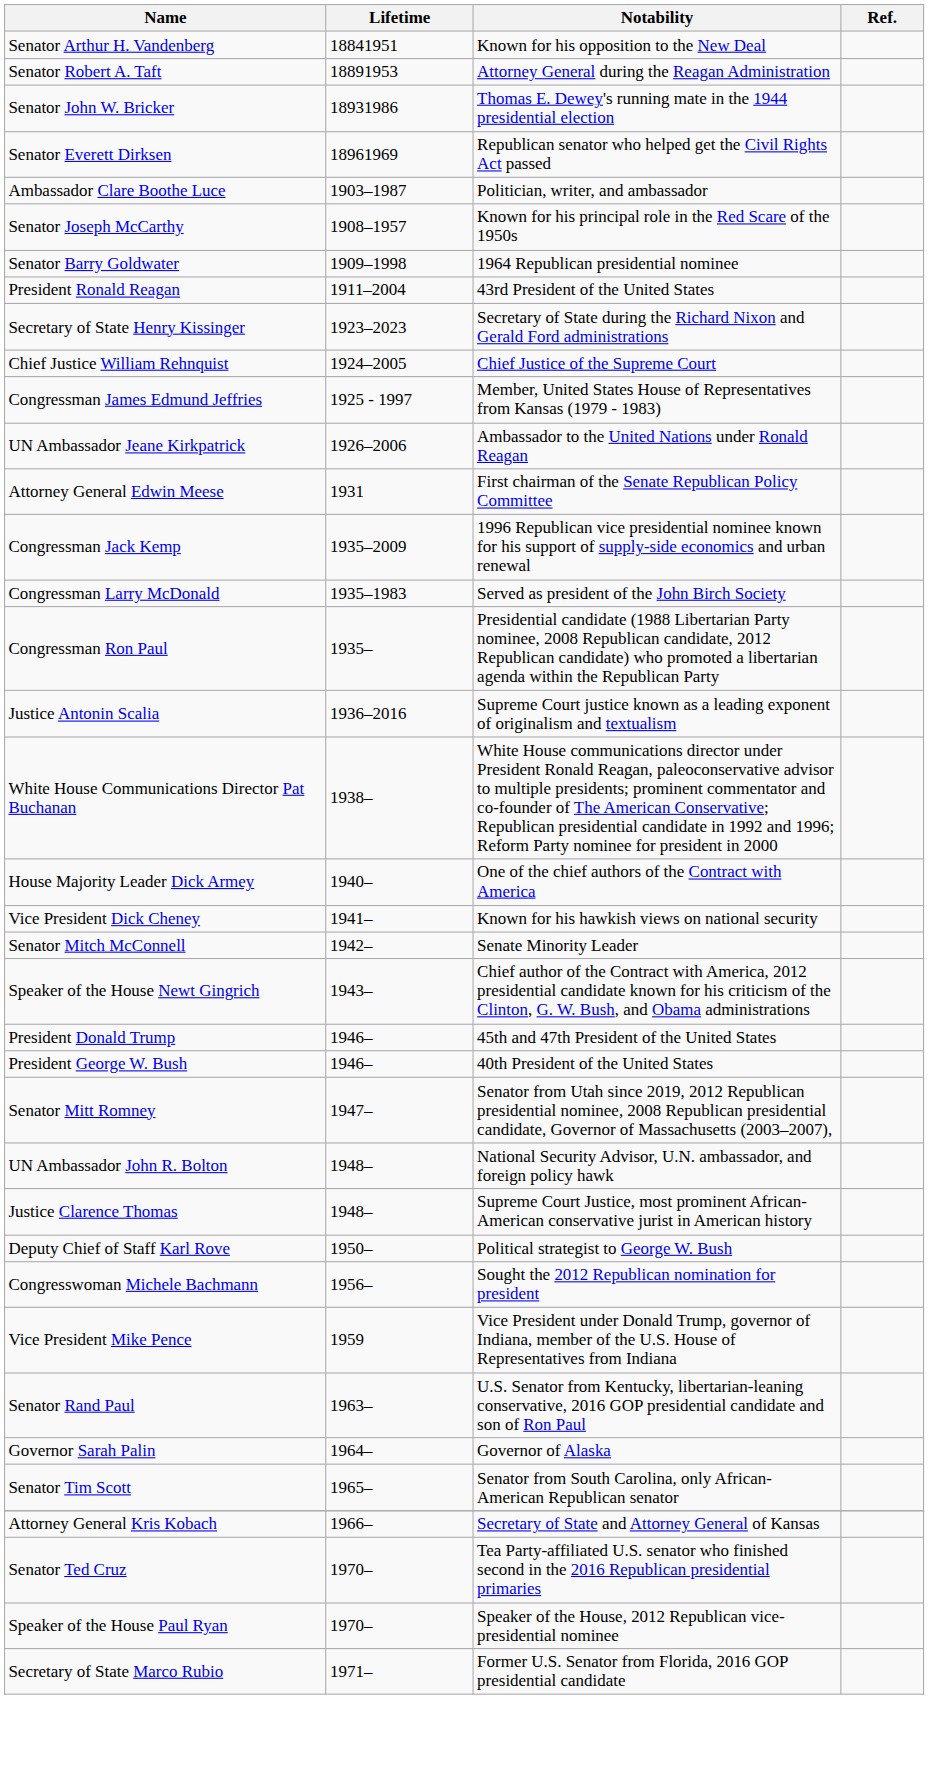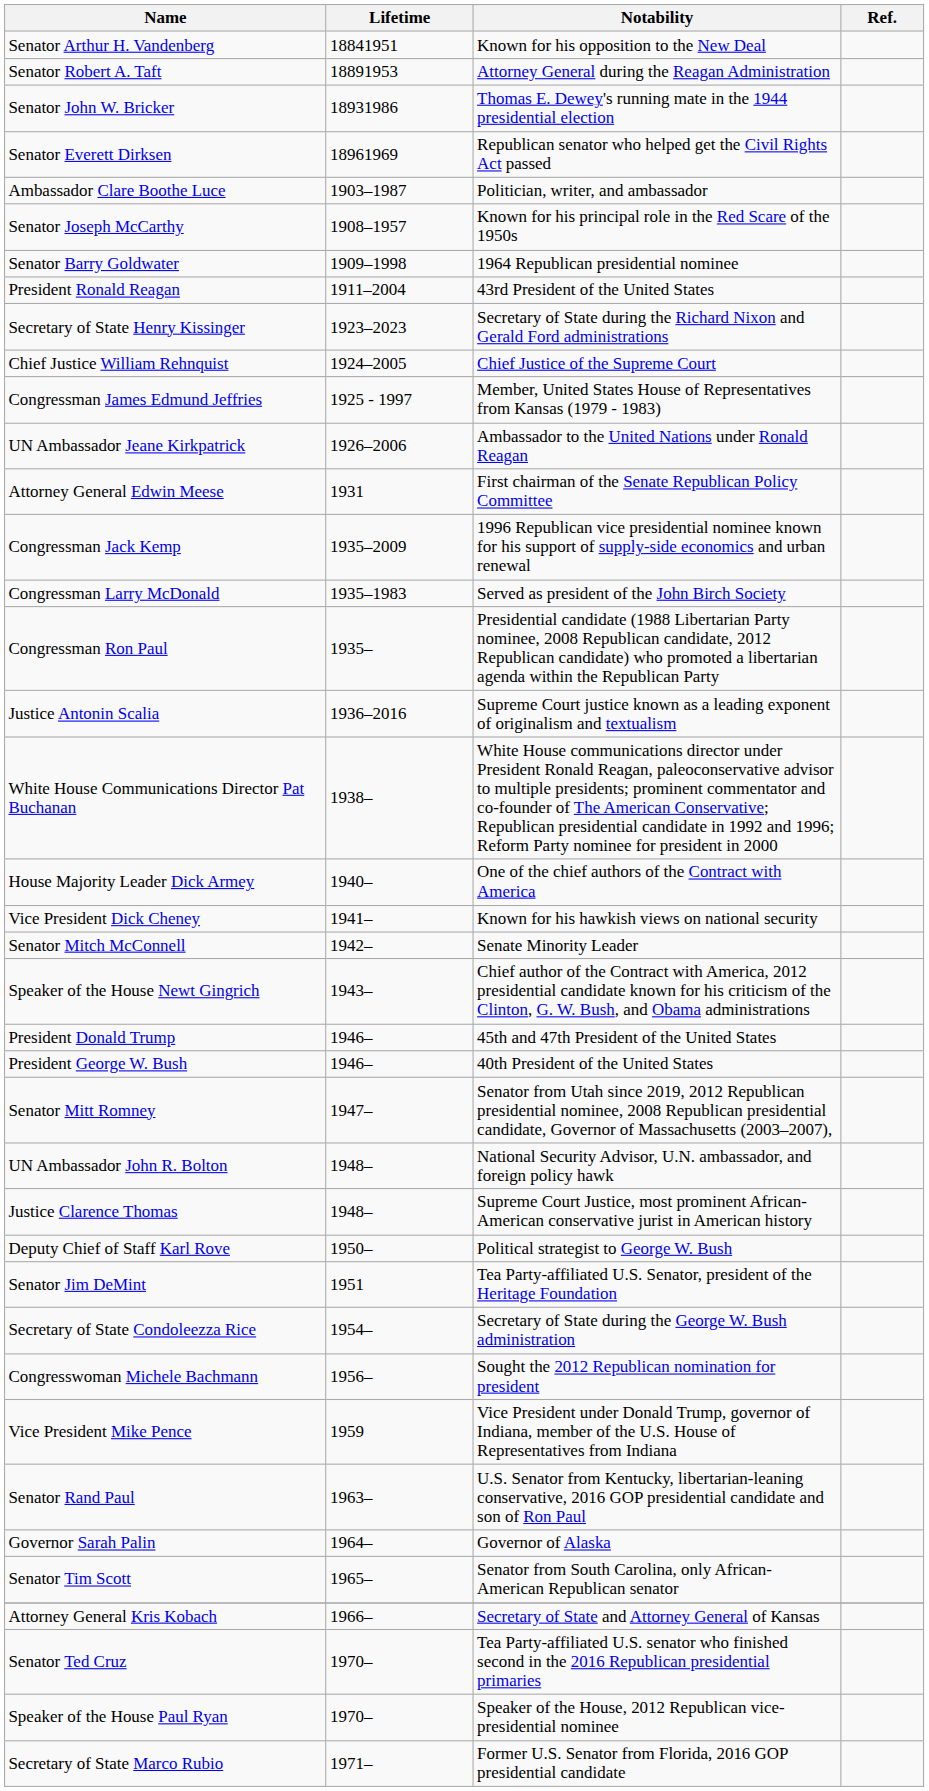 <table class="wikitable sortable">
 <tr>
 <th width="35%">Name</th>
 <th width="16%">Lifetime</th>
 <th width="40%">Notability</th>
 <th class="unsortable" width="17%">Ref.</th>
 </tr>
 <tr>
 <td>Senator <a href='#'>Arthur H. Vandenberg</a></td>
 <td>18841951</td>
 <td>Known for his opposition to the <a href='#'>New Deal</a></td>
 <td></td>
 </tr>
 <tr>
 <td>Senator <a href='#'>Robert A. Taft</a></td>
 <td>18891953</td>
 <td><a href='#'>Attorney General</a> during the <a href='#'>Reagan Administration</a></td>
 <td></td>
 </tr>
 <tr>
 <td>Senator <a href='#'>John W. Bricker</a></td>
 <td>18931986</td>
 <td><a href='#'>Thomas E. Dewey</a>'s running mate in the <a href='#'>1944 presidential election</a></td>
 <td></td>
 </tr>
 <tr>
 <td>Senator <a href='#'>Everett Dirksen</a></td>
 <td>18961969</td>
 <td>Republican senator who helped get the <a href='#'>Civil Rights Act</a> passed</td>
 <td></td>
 </tr>
 <tr>
 <td>Ambassador <a href='#'>Clare Boothe Luce</a></td>
 <td>1903–1987</td>
 <td>Politician, writer, and ambassador</td>
 <td></td>
 </tr>
 <tr>
 <td>Senator <a href='#'>Joseph McCarthy</a></td>
 <td>1908–1957</td>
 <td>Known for his principal role in the <a href='#'>Red Scare</a> of the 1950s</td>
 <td></td>
 </tr>
 <tr>
 <td>Senator <a href='#'>Barry Goldwater</a></td>
 <td>1909–1998</td>
 <td>1964 Republican presidential nominee</td>
 <td></td>
 </tr>
 <tr>
 <td>President <a href='#'>Ronald Reagan</a></td>
 <td>1911–2004</td>
 <td>43rd President of the United States</td>
 <td></td>
 </tr>
 <tr>
 <td>Secretary of State <a href='#'>Henry Kissinger</a></td>
 <td>1923–2023</td>
 <td>Secretary of State during the <a href='#'>Richard Nixon</a> and <a href='#'>Gerald Ford administrations</a></td>
 <td></td>
 </tr>
 <tr>
 <td>Chief Justice <a href='#'>William Rehnquist</a></td>
 <td>1924–2005</td>
 <td><a href='#'>Chief Justice of the Supreme Court</a></td>
 <td></td>
 </tr>
 <tr>
 <td>Congressman <a href='#'>James Edmund Jeffries</a></td>
 <td>1925 - 1997</td>
 <td>Member, United States House of Representatives from Kansas (1979 - 1983)</td>
 </tr>
 <tr>
 <td>UN Ambassador <a href='#'>Jeane Kirkpatrick</a></td>
 <td>1926–2006</td>
 <td>Ambassador to the <a href='#'>United Nations</a> under <a href='#'>Ronald Reagan</a></td>
 <td></td>
 </tr>
 <tr>
 <td>Attorney General <a href='#'>Edwin Meese</a></td>
 <td>1931</td>
 <td>First chairman of the <a href='#'>Senate Republican Policy Committee</a></td>
 <td></td>
 </tr>
 <tr>
 <td>Congressman <a href='#'>Jack Kemp</a></td>
 <td>1935–2009</td>
 <td>1996 Republican vice presidential nominee known for his support of <a href='#'>supply-side economics</a> and urban renewal</td>
 <td></td>
 </tr>
 <tr>
 <td>Congressman <a href='#'>Larry McDonald</a></td>
 <td>1935–1983</td>
 <td>Served as president of the <a href='#'>John Birch Society</a></td>
 <td></td>
 </tr>
 <tr>
 <td>Congressman <a href='#'>Ron Paul</a></td>
 <td>1935–</td>
 <td>Presidential candidate (1988 Libertarian Party nominee, 2008 Republican candidate, 2012 Republican candidate) who promoted a libertarian agenda within the Republican Party</td>
 <td></td>
 </tr>
 <tr>
 <td>Justice <a href='#'>Antonin Scalia</a></td>
 <td>1936–2016</td>
 <td>Supreme Court justice known as a leading exponent of originalism and <a href='#'>textualism</a></td>
 <td></td>
 </tr>
 <tr>
 <td>White House Communications Director <a href='#'>Pat Buchanan</a></td>
 <td>1938–</td>
 <td>White House communications director under President Ronald Reagan, paleoconservative advisor to multiple presidents; prominent commentator and co-founder of <a href='#'>The American Conservative</a>; Republican presidential candidate in 1992 and 1996; Reform Party nominee for president in 2000</td>
 <td></td>
 </tr>
 <tr>
 <td>House Majority Leader <a href='#'>Dick Armey</a></td>
 <td>1940–</td>
 <td>One of the chief authors of the <a href='#'>Contract with America</a></td>
 <td></td>
 </tr>
 <tr>
 <td>Vice President <a href='#'>Dick Cheney</a></td>
 <td>1941–</td>
 <td>Known for his hawkish views on national security</td>
 <td></td>
 </tr>
 <tr>
 <td>Senator <a href='#'>Mitch McConnell</a></td>
 <td>1942–</td>
 <td>Senate Minority Leader</td>
 <td></td>
 </tr>
 <tr>
 <td>Speaker of the House <a href='#'>Newt Gingrich</a></td>
 <td>1943–</td>
 <td>Chief author of the Contract with America, 2012 presidential candidate known for his criticism of the <a href='#'>Clinton</a>, <a href='#'>G. W. Bush</a>, and <a href='#'>Obama</a> administrations</td>
 <td></td>
 </tr>
 <tr>
 <td>President <a href='#'>Donald Trump</a></td>
 <td>1946–</td>
 <td>45th and 47th President of the United States</td>
 <td></td>
 </tr>
 <tr>
 <td>President <a href='#'>George W. Bush</a></td>
 <td>1946–</td>
 <td>40th President of the United States</td>
 <td></td>
 </tr>
 <tr>
 <td>Senator <a href='#'>Mitt Romney</a></td>
 <td>1947–</td>
 <td>Senator from Utah since 2019, 2012 Republican presidential nominee, 2008 Republican presidential candidate, Governor of Massachusetts (2003–2007),</td>
 <td></td>
 </tr>
 <tr>
 <td>UN Ambassador <a href='#'>John R. Bolton</a></td>
 <td>1948–</td>
 <td>National Security Advisor, U.N. ambassador, and foreign policy hawk</td>
 <td></td>
 </tr>
 <tr>
 <td>Justice <a href='#'>Clarence Thomas</a></td>
 <td>1948–</td>
 <td>Supreme Court Justice, most prominent African-American conservative jurist in American history</td>
 <td></td>
 </tr>
 <tr>
 <td>Deputy Chief of Staff <a href='#'>Karl Rove</a></td>
 <td>1950–</td>
 <td>Political strategist to <a href='#'>George W. Bush</a></td>
 <td></td>
 </tr>
 <tr>
+<td>Senator <a href='#'>Jim DeMint</a></td>
+<td>1951</td>
+<td>Tea Party-affiliated U.S. Senator, president of the <a href='#'>Heritage Foundation</a></td>
+<td></td>
+</tr>
+<tr>
+<td>Secretary of State <a href='#'>Condoleezza Rice</a></td>
+<td>1954–</td>
+<td>Secretary of State during the <a href='#'>George W. Bush administration</a></td>
+<td></td>
+</tr>
+<tr>
 <td>Congresswoman <a href='#'>Michele Bachmann</a></td>
 <td>1956–</td>
 <td>Sought the <a href='#'>2012 Republican nomination for president</a></td>
 <td></td>
 </tr>
 <tr>
 <td>Vice President <a href='#'>Mike Pence</a></td>
 <td>1959</td>
 <td>Vice President under Donald Trump, governor of Indiana, member of the U.S. House of Representatives from Indiana</td>
 <td></td>
 </tr>
 <tr>
 <td>Senator <a href='#'>Rand Paul</a></td>
 <td>1963–</td>
 <td>U.S. Senator from Kentucky, libertarian-leaning conservative, 2016 GOP presidential candidate and son of <a href='#'>Ron Paul</a></td>
 <td></td>
 </tr>
 <tr>
 <td>Governor <a href='#'>Sarah Palin</a></td>
 <td>1964–</td>
 <td>Governor of <a href='#'>Alaska</a></td>
 </tr>
 <tr>
 <td>Senator <a href='#'>Tim Scott</a></td>
 <td>1965–</td>
 <td>Senator from South Carolina, only African-American Republican senator</td>
 <td></td>
 </tr>
 <tr>
 </tr>
 <tr>
 <td>Attorney General <a href='#'>Kris Kobach</a></td>
 <td>1966–</td>
 <td><a href='#'>Secretary of State</a> and <a href='#'>Attorney General</a> of Kansas</td>
 <td></td>
 </tr>
 <tr>
 <td>Senator <a href='#'>Ted Cruz</a></td>
 <td>1970–</td>
 <td>Tea Party-affiliated U.S. senator who finished second in the <a href='#'>2016 Republican presidential primaries</a></td>
 <td></td>
 </tr>
 <tr>
 <td>Speaker of the House <a href='#'>Paul Ryan</a></td>
 <td>1970–</td>
 <td>Speaker of the House, 2012 Republican vice-presidential nominee</td>
 <td></td>
 </tr>
 <tr>
 <td>Secretary of State <a href='#'>Marco Rubio</a></td>
 <td>1971–</td>
 <td>Former U.S. Senator from Florida, 2016 GOP presidential candidate</td>
 <td></td>
 </tr>
 </table>
